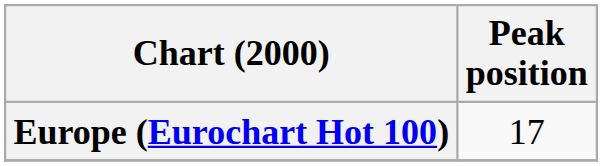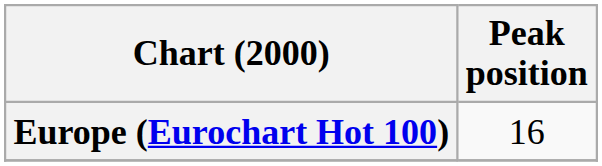 <table class="wikitable sortable plainrowheaders" style="text-align:center">
 <tr>
 <th>Chart (2000)</th>
 <th>Peak<br>position</th>
 </tr>
 <tr>
 <th scope="row">Europe (<a href='#'>Eurochart Hot 100</a>)</th>
-<td>17</td>
+<td>16</td>
 </tr>
 <tr>
 </tr>
 <tr>
 </tr>
 <tr>
 </tr>
 </table>
